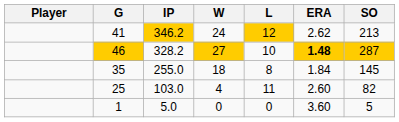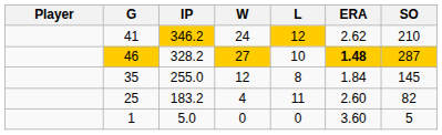 <table class="wikitable sortable">
 <tr>
 <th bgcolor="#DDDDFF" width="16%">Player</th>
 <th bgcolor="#DDDDFF" width="9%">G</th>
 <th bgcolor="#DDDDFF" width="9%">IP</th>
 <th bgcolor="#DDDDFF" width="9%">W</th>
 <th bgcolor="#DDDDFF" width="9%">L</th>
 <th bgcolor="#DDDDFF" width="9%">ERA</th>
 <th bgcolor="#DDDDFF" width="9%">SO</th>
 </tr>
 <tr align="center">
 <td></td>
 <td>41</td>
 <td bgcolor=#ffcc00>346.2</td>
 <td>24</td>
 <td bgcolor=#ffcc00>12</td>
 <td>2.62</td>
-<td>213</td>
+<td>210</td>
 </tr>
 <tr align="center">
 <td></td>
 <td bgcolor=#ffcc00>46</td>
 <td>328.2</td>
 <td bgcolor=#ffcc00>27</td>
 <td>10</td>
 <td bgcolor=#ffcc00><strong>1.48</strong></td>
 <td bgcolor=#ffcc00>287</td>
 </tr>
 <tr align="center">
 <td></td>
 <td>35</td>
 <td>255.0</td>
-<td>18</td>
+<td>12</td>
 <td>8</td>
 <td>1.84</td>
 <td>145</td>
 </tr>
 <tr align="center">
 <td></td>
 <td>25</td>
-<td>103.0</td>
+<td>183.2</td>
 <td>4</td>
 <td>11</td>
 <td>2.60</td>
 <td>82</td>
 </tr>
 <tr align="center">
 <td></td>
 <td>1</td>
 <td>5.0</td>
 <td>0</td>
 <td>0</td>
 <td>3.60</td>
 <td>5</td>
 </tr>
 </table>
